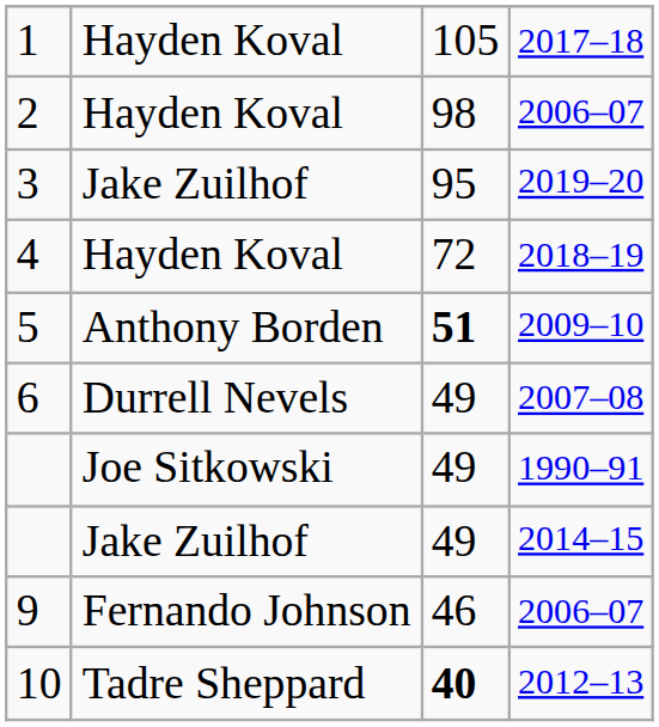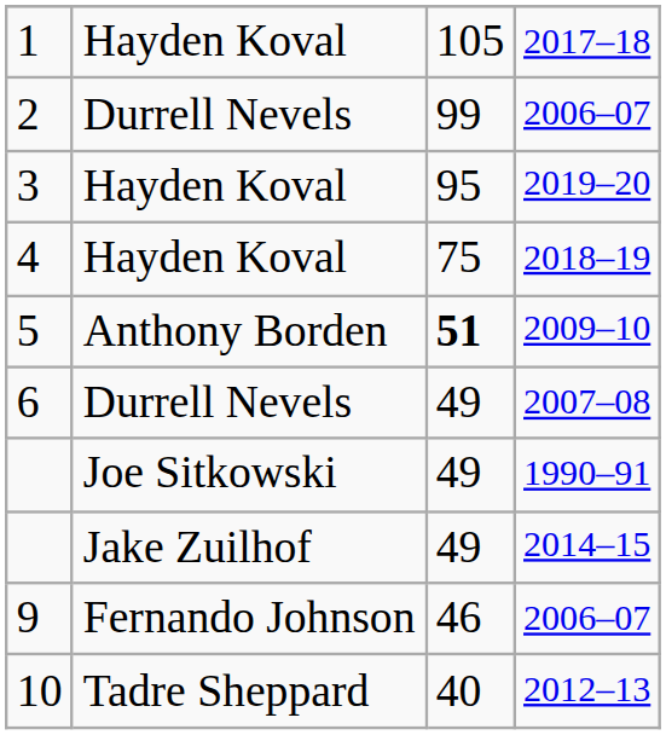 <table class="wikitable">
 <tr>
 </tr>
 <tr>
 <td>1</td>
 <td>Hayden Koval</td>
 <td>105</td>
 <td style="font-size:80%;"><a href='#'>2017–18</a></td>
 </tr>
 <tr>
 <td>2</td>
-<td>Hayden Koval</td>
-<td>98</td>
+<td>Durrell Nevels</td>
+<td>99</td>
 <td style="font-size:80%;"><a href='#'>2006–07</a></td>
 </tr>
 <tr>
 <td>3</td>
-<td>Jake Zuilhof</td>
+<td>Hayden Koval</td>
 <td>95</td>
 <td style="font-size:80%;"><a href='#'>2019–20</a></td>
 </tr>
 <tr>
 <td>4</td>
 <td>Hayden Koval</td>
-<td>72</td>
+<td>75</td>
 <td style="font-size:80%;"><a href='#'>2018–19</a></td>
 </tr>
 <tr>
 <td>5</td>
 <td>Anthony Borden</td>
 <td><strong>51</strong></td>
 <td style="font-size:80%;"><a href='#'>2009–10</a></td>
 </tr>
 <tr>
 <td>6</td>
 <td>Durrell Nevels</td>
 <td>49</td>
 <td style="font-size:80%;"><a href='#'>2007–08</a></td>
 </tr>
 <tr>
 <td></td>
 <td>Joe Sitkowski</td>
 <td>49</td>
 <td style="font-size:80%;"><a href='#'>1990–91</a></td>
 </tr>
 <tr>
 <td></td>
 <td>Jake Zuilhof</td>
 <td>49</td>
 <td style="font-size:80%;"><a href='#'>2014–15</a></td>
 </tr>
 <tr>
 <td>9</td>
 <td>Fernando Johnson</td>
 <td>46</td>
 <td style="font-size:80%;"><a href='#'>2006–07</a></td>
 </tr>
 <tr>
 <td>10</td>
 <td>Tadre Sheppard</td>
-<td><strong>40</strong></td>
+<td>40</td>
 <td style="font-size:80%;"><a href='#'>2012–13</a></td>
 </tr>
 </table>
